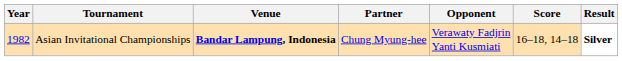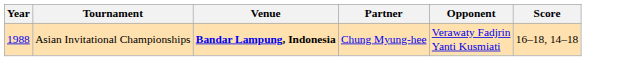 <table class="sortable wikitable" style="font-size: 90%;">
 <tr>
 <th>Year</th>
 <th>Tournament</th>
 <th>Venue</th>
 <th>Partner</th>
 <th>Opponent</th>
 <th>Score</th>
-<th>Result</th>
 </tr>
 <tr style="background:#FFE0AF">
-<td align="center"><a href='#'>1982</a></td>
+<td align="center"><a href='#'>1988</a></td>
 <td align="center">Asian Invitational Championships</td>
 <td align="left"><strong><a href='#'>Bandar Lampung</a>, Indonesia</strong></td>
 <td align="left"> <a href='#'>Chung Myung-hee</a></td>
 <td align="left"> <a href='#'>Verawaty Fadjrin</a> <br>  <a href='#'>Yanti Kusmiati</a></td>
 <td align="left">16–18, 14–18</td>
-<td style="text-align:left; background:white"> <strong>Silver</strong></td>
 </tr>
 </table>
